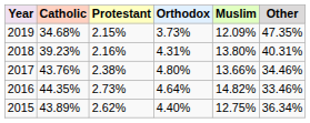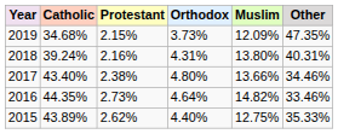 <table class="wikitable sortable">
 <tr>
 <th style="background:#F0E0F0;">Year</th>
 <th style="background:#FFD0C0;">Catholic</th>
 <th style="background:#FFFFC0;">Protestant</th>
 <th style="background:#E0F0FF;">Orthodox</th>
 <th style="background:#E0FFC0;">Muslim</th>
 <th style="background:#dbd9d9;">Other</th>
 </tr>
 <tr>
 <td>2019</td>
 <td>34.68%</td>
 <td>2.15%</td>
 <td>3.73%</td>
 <td>12.09%</td>
 <td>47.35%</td>
 </tr>
 <tr>
 <td>2018</td>
-<td>39.23%</td>
+<td>39.24%</td>
 <td>2.16%</td>
 <td>4.31%</td>
 <td>13.80%</td>
 <td>40.31%</td>
 </tr>
 <tr>
 <td>2017</td>
-<td>43.76%</td>
+<td>43.40%</td>
 <td>2.38%</td>
 <td>4.80%</td>
 <td>13.66%</td>
 <td>34.46%</td>
 </tr>
 <tr>
 <td>2016</td>
 <td>44.35%</td>
 <td>2.73%</td>
 <td>4.64%</td>
 <td>14.82%</td>
 <td>33.46%</td>
 </tr>
 <tr>
 <td>2015</td>
 <td>43.89%</td>
 <td>2.62%</td>
 <td>4.40%</td>
 <td>12.75%</td>
-<td>36.34%</td>
+<td>35.33%</td>
 </tr>
 </table>
